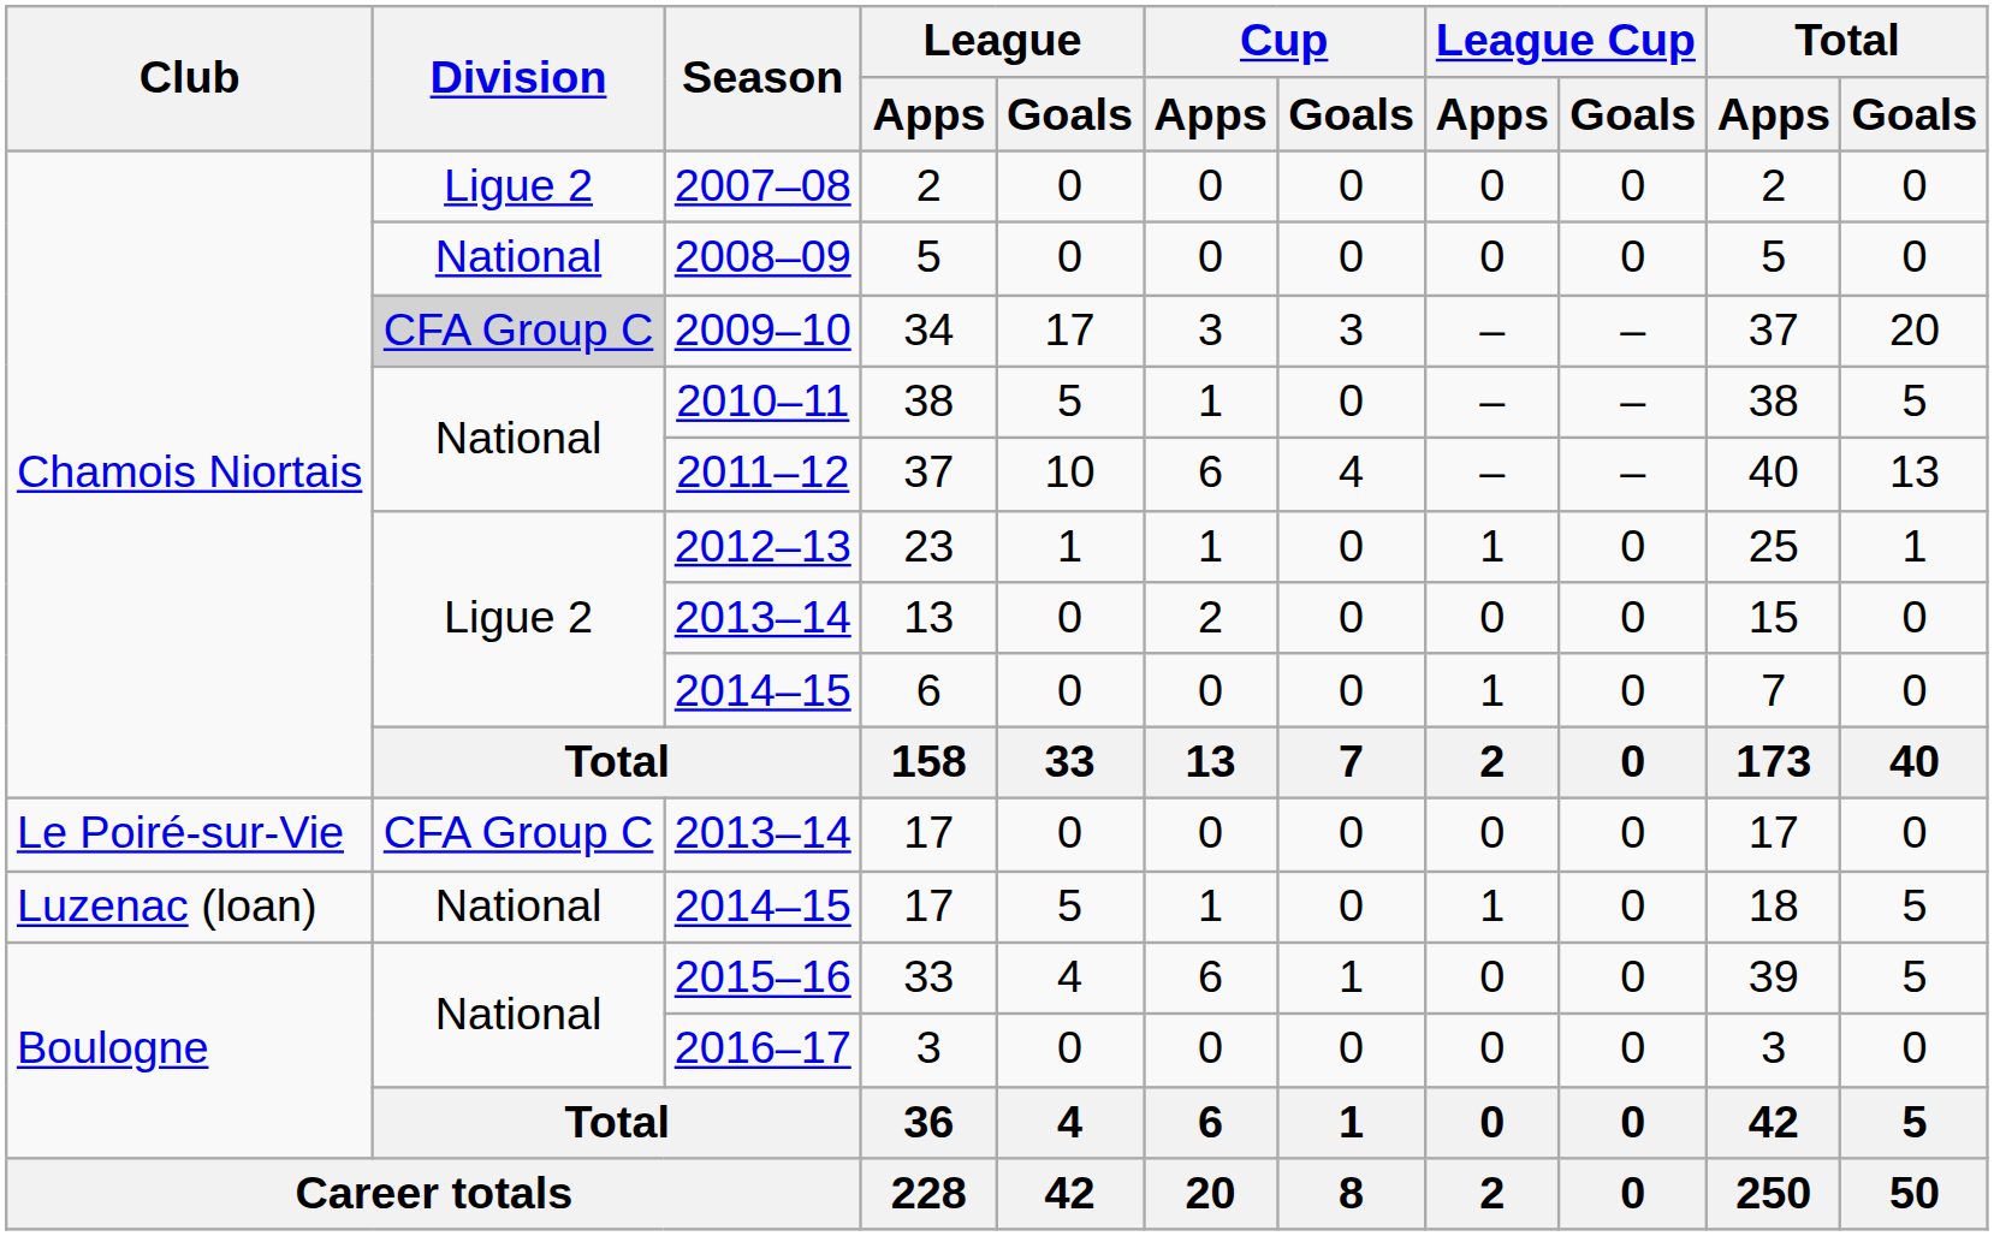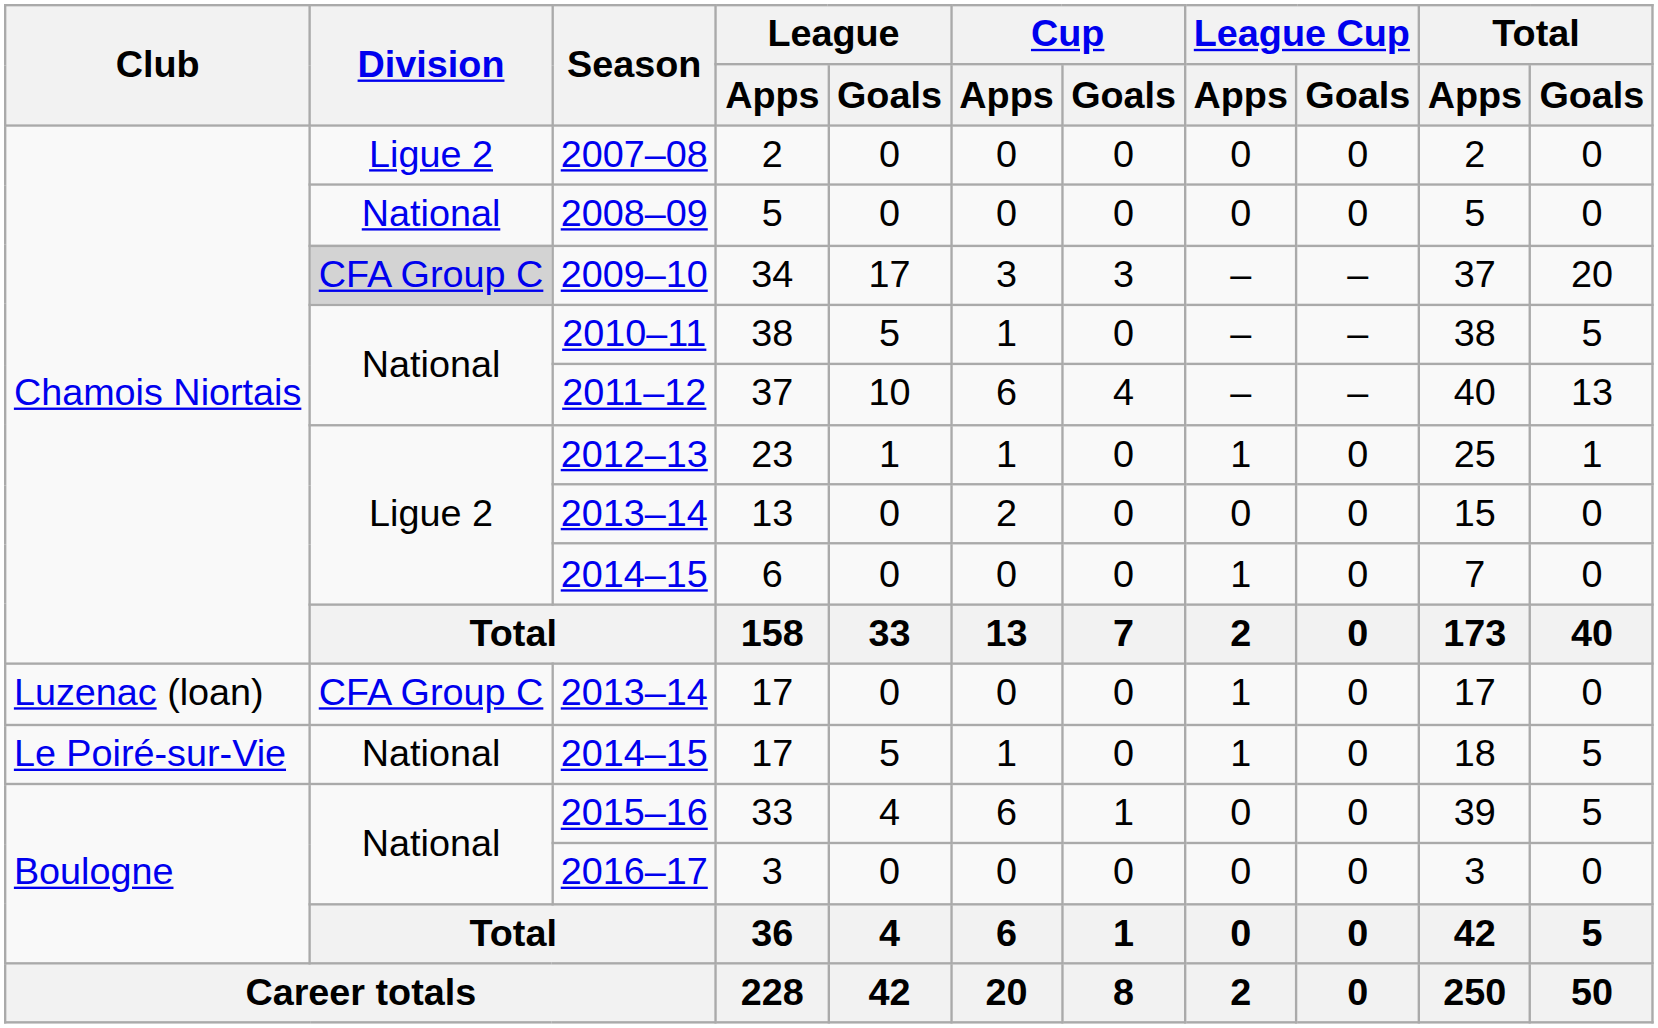 <table class="wikitable" style="text-align:center">
 <tr>
 <th rowspan="2">Club</th>
 <th rowspan="2"><a href='#'>Division</a></th>
 <th rowspan="2">Season</th>
 <th colspan="2">League</th>
 <th colspan="2"><a href='#'>Cup</a></th>
 <th colspan="2"><a href='#'>League Cup</a></th>
 <th colspan="2">Total</th>
 </tr>
 <tr>
 <th>Apps</th>
 <th>Goals</th>
 <th>Apps</th>
 <th>Goals</th>
 <th>Apps</th>
 <th>Goals</th>
 <th>Apps</th>
 <th>Goals</th>
 </tr>
 <tr>
 <td rowspan="9" valign=center><a href='#'>Chamois Niortais</a></td>
 <td><a href='#'>Ligue 2</a></td>
 <td><a href='#'>2007–08</a></td>
 <td>2</td>
 <td>0</td>
 <td>0</td>
 <td>0</td>
 <td>0</td>
 <td>0</td>
 <td>2</td>
 <td>0</td>
 </tr>
 <tr>
 <td><a href='#'>National</a></td>
 <td><a href='#'>2008–09</a></td>
 <td>5</td>
 <td>0</td>
 <td>0</td>
 <td>0</td>
 <td>0</td>
 <td>0</td>
 <td>5</td>
 <td>0</td>
 </tr>
 <tr>
 <td style="background: lightgrey;"><a href='#'>CFA Group C</a></td>
 <td><a href='#'>2009–10</a></td>
 <td>34</td>
 <td>17</td>
 <td>3</td>
 <td>3</td>
 <td>–</td>
 <td>–</td>
 <td>37</td>
 <td>20</td>
 </tr>
 <tr>
 <td rowspan=2>National</td>
 <td><a href='#'>2010–11</a></td>
 <td>38</td>
 <td>5</td>
 <td>1</td>
 <td>0</td>
 <td>–</td>
 <td>–</td>
 <td>38</td>
 <td>5</td>
 </tr>
 <tr>
 <td><a href='#'>2011–12</a></td>
 <td>37</td>
 <td>10</td>
 <td>6</td>
 <td>4</td>
 <td>–</td>
 <td>–</td>
 <td>40</td>
 <td>13</td>
 </tr>
 <tr>
 <td rowspan="3">Ligue 2</td>
 <td><a href='#'>2012–13</a></td>
 <td>23</td>
 <td>1</td>
 <td>1</td>
 <td>0</td>
 <td>1</td>
 <td>0</td>
 <td>25</td>
 <td>1</td>
 </tr>
 <tr>
 <td align=left><a href='#'>2013–14</a></td>
 <td>13</td>
 <td>0</td>
 <td>2</td>
 <td>0</td>
 <td>0</td>
 <td>0</td>
 <td>15</td>
 <td>0</td>
 </tr>
 <tr>
 <td><a href='#'>2014–15</a></td>
 <td>6</td>
 <td>0</td>
 <td>0</td>
 <td>0</td>
 <td>1</td>
 <td>0</td>
 <td>7</td>
 <td>0</td>
 </tr>
 <tr>
 <th colspan="2" align=center>Total</th>
 <th>158</th>
 <th>33</th>
 <th>13</th>
 <th>7</th>
 <th>2</th>
 <th>0</th>
 <th>173</th>
 <th>40</th>
 </tr>
 <tr>
-<td align=left><a href='#'>Le Poiré-sur-Vie</a></td>
+<td align=left><a href='#'>Luzenac</a> (loan)</td>
 <td><a href='#'>CFA Group C</a></td>
 <td><a href='#'>2013–14</a></td>
 <td>17</td>
 <td>0</td>
 <td>0</td>
 <td>0</td>
-<td>0</td>
+<td>1</td>
 <td>0</td>
 <td>17</td>
 <td>0</td>
 </tr>
 <tr>
-<td align=left><a href='#'>Luzenac</a> (loan)</td>
+<td align=left><a href='#'>Le Poiré-sur-Vie</a></td>
 <td>National</td>
 <td><a href='#'>2014–15</a></td>
 <td>17</td>
 <td>5</td>
 <td>1</td>
 <td>0</td>
 <td>1</td>
 <td>0</td>
 <td>18</td>
 <td>5</td>
 </tr>
 <tr>
 <td rowspan=3 align=left><a href='#'>Boulogne</a></td>
 <td rowspan=2>National</td>
 <td><a href='#'>2015–16</a></td>
 <td>33</td>
 <td>4</td>
 <td>6</td>
 <td>1</td>
 <td>0</td>
 <td>0</td>
 <td>39</td>
 <td>5</td>
 </tr>
 <tr>
 <td><a href='#'>2016–17</a></td>
 <td>3</td>
 <td>0</td>
 <td>0</td>
 <td>0</td>
 <td>0</td>
 <td>0</td>
 <td>3</td>
 <td>0</td>
 </tr>
 <tr>
 <th colspan="2" align=center>Total</th>
 <th>36</th>
 <th>4</th>
 <th>6</th>
 <th>1</th>
 <th>0</th>
 <th>0</th>
 <th>42</th>
 <th>5</th>
 </tr>
 <tr>
 <th colspan="3">Career totals</th>
 <th>228</th>
 <th>42</th>
 <th>20</th>
 <th>8</th>
 <th>2</th>
 <th>0</th>
 <th>250</th>
 <th>50</th>
 </tr>
 </table>
